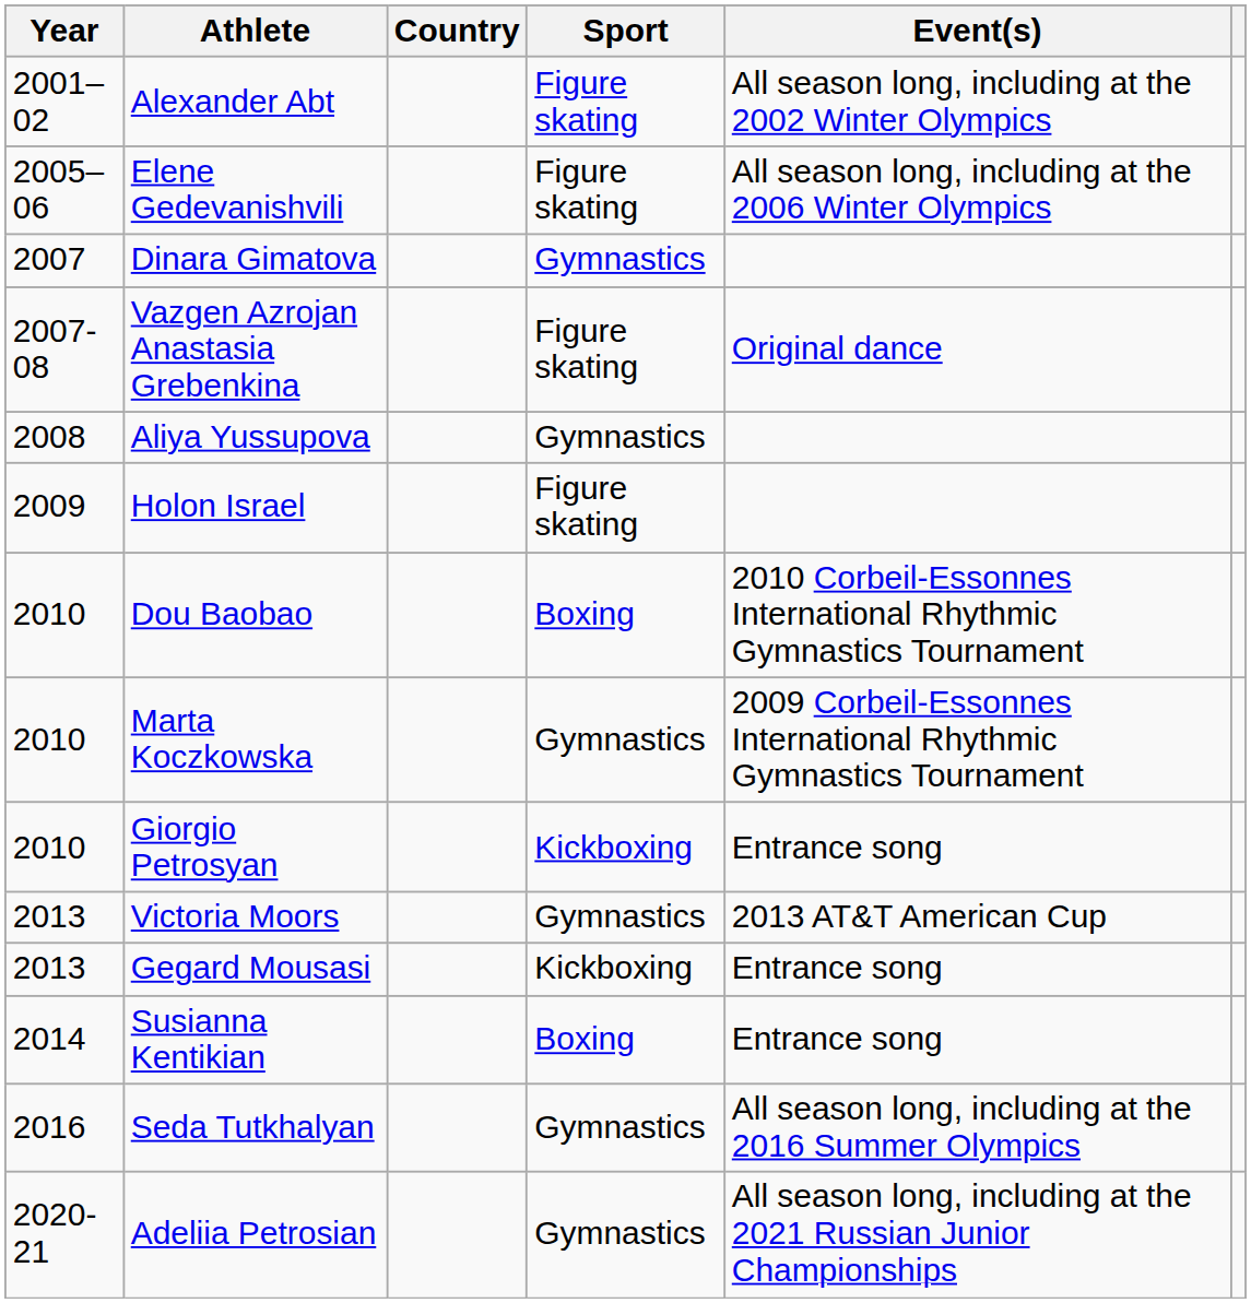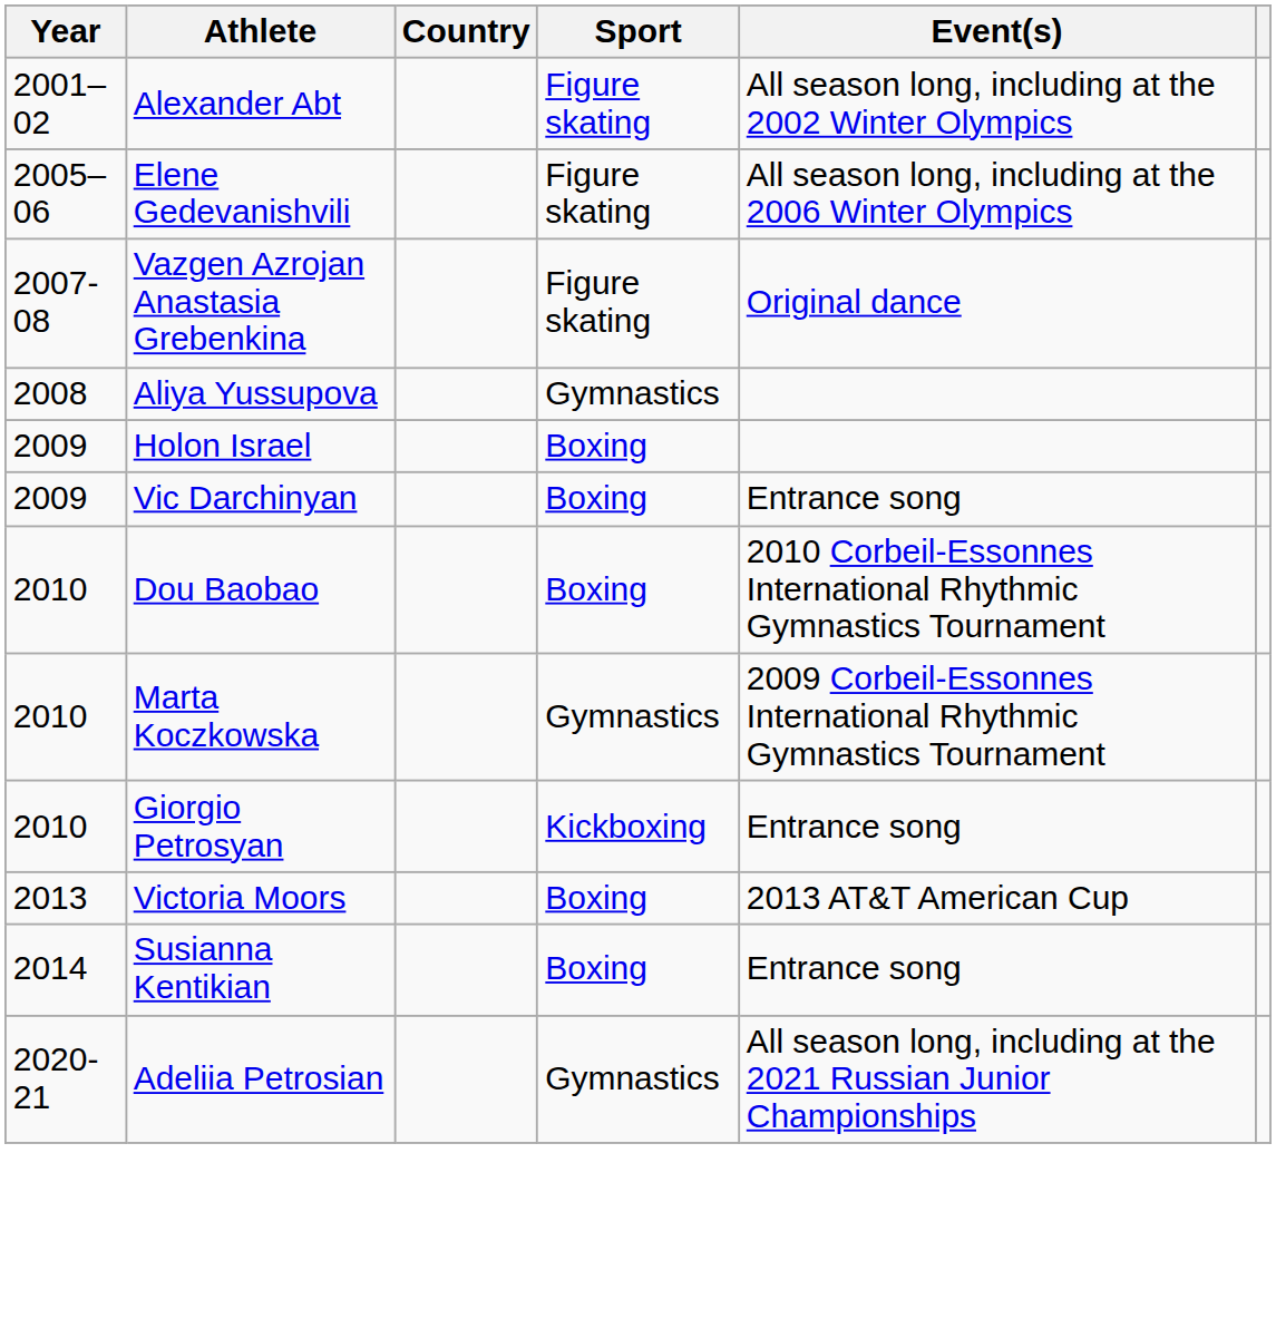 <table class="wikitable sortable">
 <tr>
 <th>Year</th>
 <th>Athlete</th>
 <th>Country</th>
 <th>Sport</th>
 <th>Event(s)</th>
 <th></th>
 </tr>
 <tr>
 <td>2001–02</td>
 <td><a href='#'>Alexander Abt</a></td>
 <td></td>
 <td> <a href='#'>Figure skating</a></td>
 <td>All season long, including at the <a href='#'>2002 Winter Olympics</a></td>
 <td></td>
 </tr>
 <tr>
 <td>2005–06</td>
 <td><a href='#'>Elene Gedevanishvili</a></td>
 <td></td>
 <td> Figure skating</td>
 <td>All season long, including at the <a href='#'>2006 Winter Olympics</a></td>
 <td></td>
 </tr>
 <tr>
-<td>2007</td>
-<td><a href='#'>Dinara Gimatova</a></td>
-<td></td>
-<td> <a href='#'>Gymnastics</a></td>
-<td></td>
-<td></td>
-</tr>
-<tr>
 <td>2007-08</td>
 <td><a href='#'>Vazgen Azrojan</a><br><a href='#'>Anastasia Grebenkina</a></td>
 <td></td>
 <td> Figure skating</td>
 <td><a href='#'>Original dance</a></td>
 <td></td>
 </tr>
 <tr>
 <td>2008</td>
 <td><a href='#'>Aliya Yussupova</a></td>
 <td></td>
 <td> Gymnastics</td>
 <td></td>
 <td></td>
 </tr>
 <tr>
 <td>2009</td>
 <td><a href='#'>Holon Israel</a></td>
 <td></td>
-<td> Figure skating</td>
+<td> <a href='#'>Boxing</a></td>
 <td></td>
+<td></td>
+</tr>
+<tr>
+<td>2009</td>
+<td><a href='#'>Vic Darchinyan</a></td>
+<td></td>
+<td> <a href='#'>Boxing</a></td>
+<td>Entrance song</td>
 <td></td>
 </tr>
 <tr>
 <td>2010</td>
 <td><a href='#'>Dou Baobao</a></td>
 <td></td>
 <td> <a href='#'>Boxing</a></td>
 <td>2010 <a href='#'>Corbeil-Essonnes</a> International Rhythmic Gymnastics Tournament</td>
 <td></td>
 </tr>
 <tr>
 <td>2010</td>
 <td><a href='#'>Marta Koczkowska</a></td>
 <td></td>
 <td> Gymnastics</td>
 <td>2009 <a href='#'>Corbeil-Essonnes</a> International Rhythmic Gymnastics Tournament</td>
 <td></td>
 </tr>
 <tr>
 <td>2010</td>
 <td><a href='#'>Giorgio Petrosyan</a></td>
 <td></td>
 <td> <a href='#'>Kickboxing</a></td>
 <td>Entrance song</td>
 <td></td>
 </tr>
 <tr>
 <td>2013</td>
 <td><a href='#'>Victoria Moors</a></td>
 <td></td>
-<td> Gymnastics</td>
+<td> <a href='#'>Boxing</a></td>
 <td>2013 AT&T American Cup</td>
-<td></td>
-</tr>
-<tr>
-<td>2013</td>
-<td><a href='#'>Gegard Mousasi</a></td>
-<td></td>
-<td> Kickboxing</td>
-<td>Entrance song</td>
 <td></td>
 </tr>
 <tr>
 <td>2014</td>
 <td><a href='#'>Susianna Kentikian</a></td>
 <td></td>
 <td> <a href='#'>Boxing</a></td>
 <td>Entrance song</td>
 <td></td>
 </tr>
 <tr>
-<td>2016</td>
-<td><a href='#'>Seda Tutkhalyan</a></td>
-<td></td>
-<td> Gymnastics</td>
-<td>All season long, including at the <a href='#'>2016 Summer Olympics</a></td>
-<td></td>
-</tr>
-<tr>
 <td>2020-21</td>
 <td><a href='#'>Adeliia Petrosian</a></td>
 <td></td>
 <td> Gymnastics</td>
 <td>All season long, including at the <a href='#'>2021 Russian Junior Championships</a></td>
 <td></td>
 </tr>
 </table>
